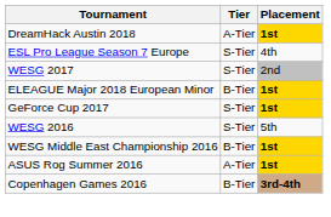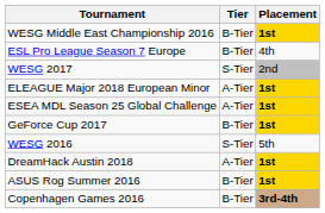 <table class="wikitable sortable">
 <tr>
 <th>Tournament</th>
 <th>Tier</th>
 <th>Placement</th>
 </tr>
 <tr>
-<td>DreamHack Austin 2018</td>
-<td>A-Tier</td>
+<td>WESG Middle East Championship 2016</td>
+<td>B-Tier</td>
 <td style="background-color:Gold;"><strong>1st</strong></td>
 </tr>
 <tr>
 <td><a href='#'>ESL Pro League Season 7</a> Europe</td>
-<td>S-Tier</td>
+<td>B-Tier</td>
 <td>4th</td>
 </tr>
 <tr>
 <td><a href='#'>WESG</a> 2017</td>
 <td>S-Tier</td>
 <td style="background-color:Silver;">2nd</td>
 </tr>
 <tr>
 <td>ELEAGUE Major 2018 European Minor</td>
-<td>B-Tier</td>
+<td>A-Tier</td>
+<td style="background-color:Gold;"><strong>1st</strong></td>
+</tr>
+<tr>
+<td>ESEA MDL Season 25 Global Challenge</td>
+<td>A-Tier</td>
 <td style="background-color:Gold;"><strong>1st</strong></td>
 </tr>
 <tr>
 <td>GeForce Cup 2017</td>
-<td>S-Tier</td>
+<td>B-Tier</td>
 <td style="background-color:Gold;"><strong>1st</strong></td>
 </tr>
 <tr>
 <td><a href='#'>WESG</a> 2016</td>
 <td>S-Tier</td>
 <td>5th</td>
 </tr>
 <tr>
-<td>WESG Middle East Championship 2016</td>
-<td>B-Tier</td>
+<td>DreamHack Austin 2018</td>
+<td>A-Tier</td>
 <td style="background-color:Gold;"><strong>1st</strong></td>
 </tr>
 <tr>
 <td>ASUS Rog Summer 2016</td>
-<td>A-Tier</td>
+<td>B-Tier</td>
 <td style="background-color:Gold;"><strong>1st</strong></td>
 </tr>
 <tr>
 <td>Copenhagen Games 2016</td>
 <td>B-Tier</td>
 <td style="background-color:#CFAA88;"><strong>3rd-4th</strong></td>
 </tr>
 </table>
